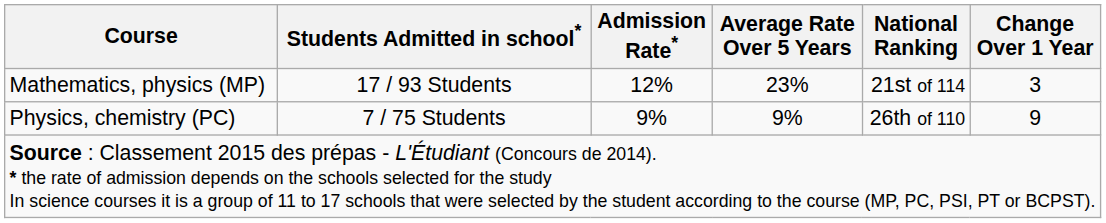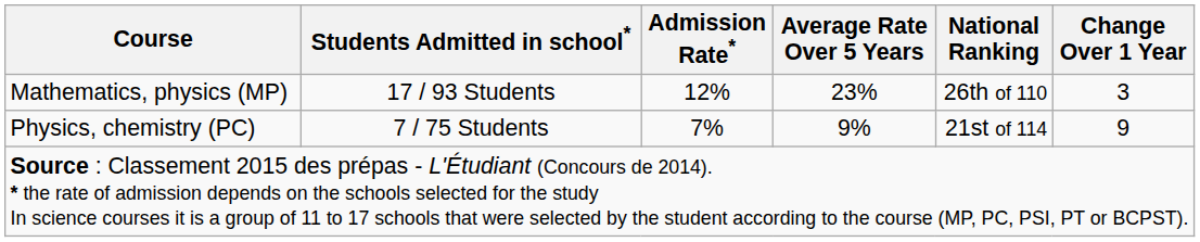 <table class="wikitable centre" style="text-align:right">
 <tr>
 <th>Course</th>
 <th>Students Admitted in school<sup>*</sup></th>
 <th>Admission<br>Rate<sup>*</sup></th>
 <th>Average Rate<br>Over 5 Years</th>
 <th>National<br>Ranking</th>
 <th>Change<br>Over 1 Year</th>
 </tr>
 <tr>
 <td align=left>Mathematics, physics (MP)</td>
 <td align="center">17 / 93 Students</td>
 <td align="center">12%</td>
 <td align="center">23%</td>
-<td align="right">21st <small>of 114</small></td>
+<td align="right">26th <small>of 110</small></td>
 <td align="center"> 3</td>
 </tr>
 <tr>
 <td align=left>Physics, chemistry (PC)</td>
 <td align="center">7 / 75 Students</td>
+<td align="center">7%</td>
 <td align="center">9%</td>
-<td align="center">9%</td>
-<td align="right">26th <small>of 110</small></td>
+<td align="right">21st <small>of 114</small></td>
 <td align="center"> 9</td>
 </tr>
 <tr>
 <td align="left" colspan="6"><strong>Source</strong> : Classement 2015 des prépas - <em>L'Étudiant</em> <small>(Concours de 2014).<br><strong>*</strong> the rate of admission depends on the schools selected for the study<br>In science courses it is a group of 11 to 17 schools that were selected by the student according to the course (MP, PC, PSI, PT or BCPST).</small></td>
 </tr>
 </table>
